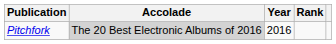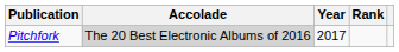 <table class="wikitable">
 <tr>
 <th>Publication</th>
 <th>Accolade</th>
 <th>Year</th>
 <th>Rank</th>
 <th class="unsortable"></th>
 </tr>
 <tr>
 <td><em><a href='#'>Pitchfork</a></em></td>
 <td style="background: lightgrey;">The 20 Best Electronic Albums of 2016</td>
-<td>2016</td>
+<td>2017</td>
 <td></td>
 <td></td>
 </tr>
 </table>
